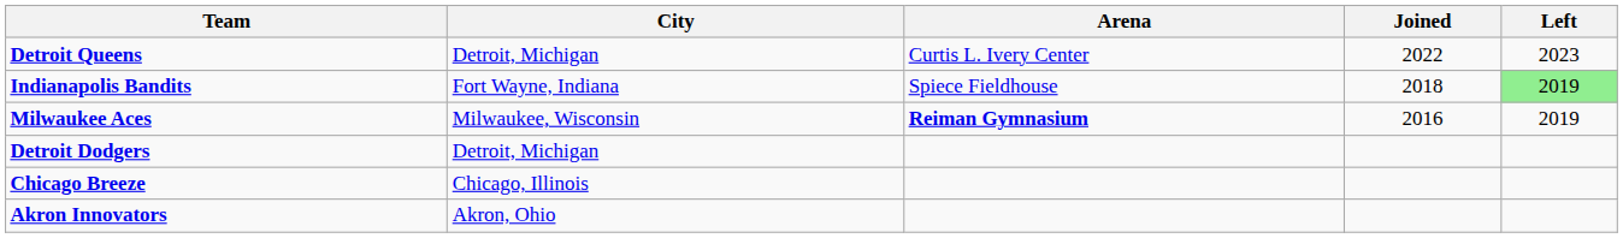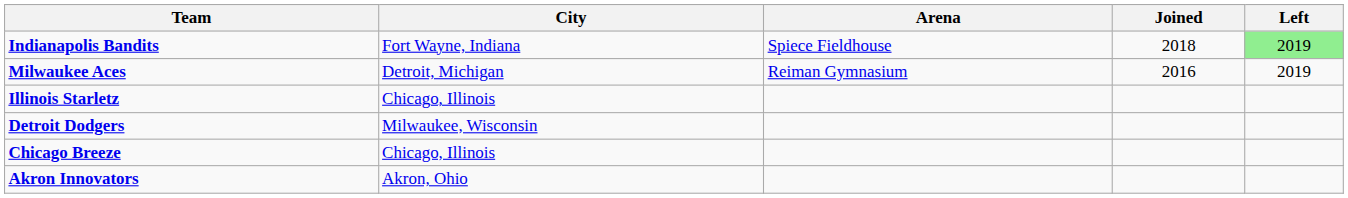 <table class="wikitable" style="width:100%; text-align:left">
 <tr>
 <th>Team</th>
 <th>City</th>
 <th>Arena</th>
 <th>Joined</th>
 <th>Left</th>
-</tr>
-<tr>
-<td><strong><a href='#'>Detroit Queens</a></strong></td>
-<td><a href='#'>Detroit, Michigan</a></td>
-<td><a href='#'>Curtis L. Ivery Center</a></td>
-<td align="center">2022</td>
-<td style="text-align:center;">2023</td>
 </tr>
 <tr>
 <td><a href='#'><strong>Indianapolis Bandits</strong></a></td>
 <td><a href='#'>Fort Wayne, Indiana</a></td>
 <td><a href='#'>Spiece Fieldhouse</a></td>
 <td align="center">2018</td>
 <td align="center" style="background: lightgreen;">2019</td>
 </tr>
 <tr>
 <td><strong><a href='#'>Milwaukee Aces</a></strong></td>
-<td><a href='#'>Milwaukee, Wisconsin</a></td>
-<td><strong><a href='#'>Reiman Gymnasium</a></strong></td>
+<td><a href='#'>Detroit, Michigan</a></td>
+<td><a href='#'>Reiman Gymnasium</a></td>
 <td style="text-align:center;">2016</td>
 <td align="center">2019</td>
 </tr>
 <tr>
+<td><strong><a href='#'>Illinois Starletz</a></strong></td>
+<td><a href='#'>Chicago, Illinois</a></td>
+<td></td>
+<td></td>
+<td></td>
+</tr>
+<tr>
 <td><strong><a href='#'>Detroit Dodgers</a></strong></td>
-<td><a href='#'>Detroit, Michigan</a></td>
+<td><a href='#'>Milwaukee, Wisconsin</a></td>
 <td></td>
 <td></td>
 <td></td>
 </tr>
 <tr>
 <td><strong><a href='#'>Chicago Breeze</a></strong></td>
 <td><a href='#'>Chicago, Illinois</a></td>
 <td></td>
 <td></td>
 <td></td>
 </tr>
 <tr>
 <td><strong><a href='#'>Akron Innovators</a></strong></td>
 <td><a href='#'>Akron, Ohio</a></td>
 <td></td>
 <td></td>
 <td></td>
 </tr>
 </table>
